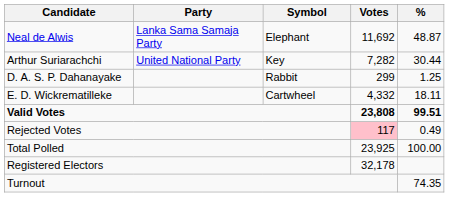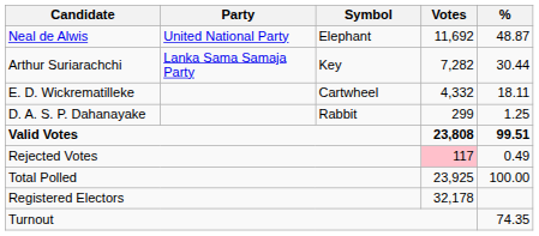 <table class="wikitable" border="1" style="text-align:right;">
 <tr>
 <th align=left width="180">Candidate</th>
 <th align=left width="180">Party</th>
 <th align=left width="120">Symbol</th>
 <th align=left width="60">Votes</th>
 <th align=left width="60">%</th>
 </tr>
 <tr>
 <td align=left><a href='#'>Neal de Alwis</a></td>
-<td align=left><a href='#'>Lanka Sama Samaja Party</a></td>
+<td align=left><a href='#'>United National Party</a></td>
 <td align=left>Elephant</td>
 <td align=right>11,692</td>
 <td align=right>48.87</td>
 </tr>
 <tr>
 <td align=left>Arthur Suriarachchi</td>
-<td align=left><a href='#'>United National Party</a></td>
+<td align=left><a href='#'>Lanka Sama Samaja Party</a></td>
 <td align=left>Key</td>
 <td align=right>7,282</td>
 <td align=right>30.44</td>
+</tr>
+<tr>
+<td align=left>E. D. Wickrematilleke</td>
+<td></td>
+<td align=left>Cartwheel</td>
+<td align=right>4,332</td>
+<td align=right>18.11</td>
 </tr>
 <tr>
 <td align=left>D. A. S. P. Dahanayake</td>
 <td></td>
 <td align=left>Rabbit</td>
 <td align=right>299</td>
 <td align=right>1.25</td>
-</tr>
-<tr>
-<td align=left>E. D. Wickrematilleke</td>
-<td></td>
-<td align=left>Cartwheel</td>
-<td align=right>4,332</td>
-<td align=right>18.11</td>
 </tr>
 <tr>
 <td align=left colspan=3><strong>Valid Votes</strong></td>
 <td align=right><strong>23,808</strong></td>
 <td align=right><strong>99.51</strong></td>
 </tr>
 <tr>
 <td align=left colspan=3>Rejected Votes</td>
 <td align=right style="background: pink;">117</td>
 <td align=right>0.49</td>
 </tr>
 <tr>
 <td align=left colspan=3>Total Polled</td>
 <td align=right>23,925</td>
 <td align=right>100.00</td>
 </tr>
 <tr>
 <td align=left colspan=3>Registered Electors</td>
 <td align=right>32,178</td>
 <td></td>
 </tr>
 <tr>
 <td align=left colspan=4>Turnout</td>
 <td align=right>74.35</td>
 </tr>
 </table>
